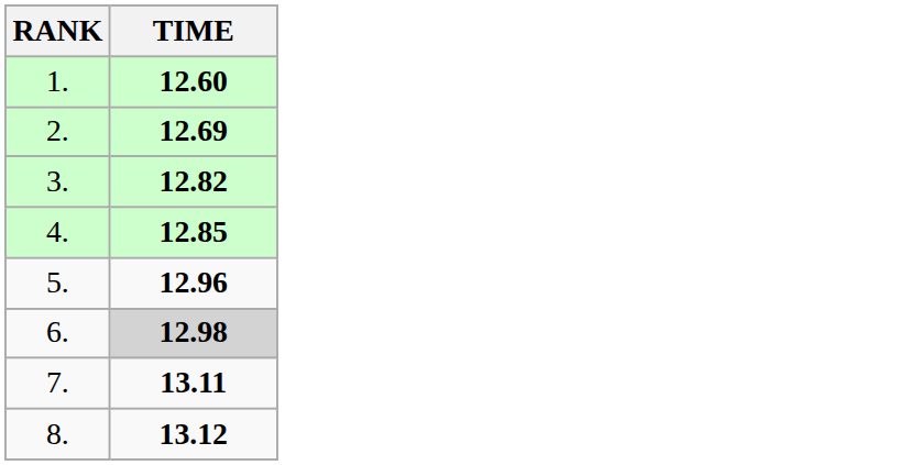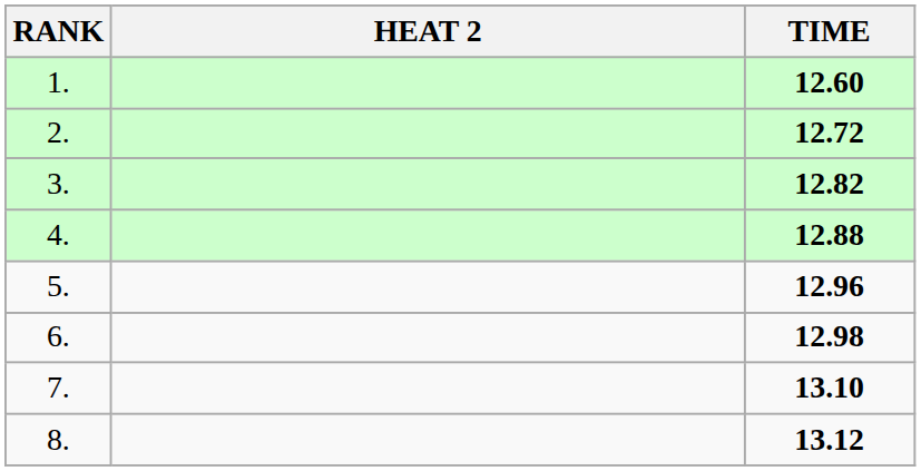 <table class="wikitable" style="border-collapse: collapse; font-size: 90%;">
 <tr>
 <th>RANK</th>
+<th style="width: 20em">HEAT 2</th>
 <th style="width: 5em">TIME</th>
 </tr>
 <tr style="background:#ccffcc;">
 <td align="center">1.</td>
+<td></td>
 <td align="center"><strong>12.60</strong></td>
 </tr>
 <tr style="background:#ccffcc;">
 <td align="center">2.</td>
-<td align="center"><strong>12.69</strong></td>
+<td></td>
+<td align="center"><strong>12.72</strong></td>
 </tr>
 <tr style="background:#ccffcc;">
 <td align="center">3.</td>
+<td></td>
 <td align="center"><strong>12.82</strong></td>
 </tr>
 <tr style="background:#ccffcc;">
 <td align="center">4.</td>
-<td align="center"><strong>12.85</strong></td>
+<td></td>
+<td align="center"><strong>12.88</strong></td>
 </tr>
 <tr>
 <td align="center">5.</td>
+<td></td>
 <td align="center"><strong>12.96</strong></td>
 </tr>
 <tr>
 <td align="center">6.</td>
-<td align="center" style="background: lightgrey;"><strong>12.98</strong></td>
+<td></td>
+<td align="center"><strong>12.98</strong></td>
 </tr>
 <tr>
 <td align="center">7.</td>
-<td align="center"><strong>13.11</strong></td>
+<td></td>
+<td align="center"><strong>13.10</strong></td>
 </tr>
 <tr>
 <td align="center">8.</td>
+<td></td>
 <td align="center"><strong>13.12</strong></td>
 </tr>
 </table>
